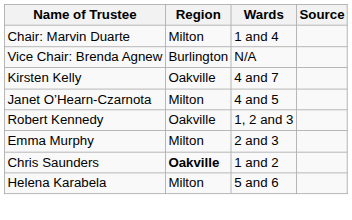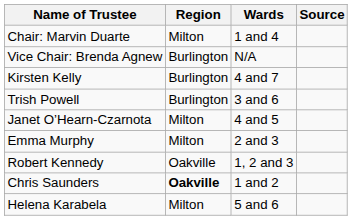 <table class="wikitable">
 <tr>
 <th>Name of Trustee</th>
 <th>Region</th>
 <th>Wards</th>
 <th>Source</th>
 </tr>
 <tr>
 <td>Chair: Marvin Duarte</td>
 <td>Milton</td>
 <td>1 and 4</td>
 <td></td>
 </tr>
 <tr>
 <td>Vice Chair: Brenda Agnew</td>
 <td>Burlington</td>
 <td>N/A</td>
 <td></td>
 </tr>
 <tr>
 <td>Kirsten Kelly</td>
-<td>Oakville</td>
+<td>Burlington</td>
 <td>4 and 7</td>
+<td></td>
+</tr>
+<tr>
+<td>Trish Powell</td>
+<td>Burlington</td>
+<td>3 and 6</td>
 <td></td>
 </tr>
 <tr>
 <td>Janet O’Hearn-Czarnota</td>
 <td>Milton</td>
 <td>4 and 5</td>
 <td></td>
 </tr>
 <tr>
+<td>Emma Murphy</td>
+<td>Milton</td>
+<td>2 and 3</td>
+<td></td>
+</tr>
+<tr>
 <td>Robert Kennedy</td>
 <td>Oakville</td>
 <td>1, 2 and 3</td>
-<td></td>
-</tr>
-<tr>
-<td>Emma Murphy</td>
-<td>Milton</td>
-<td>2 and 3</td>
 <td></td>
 </tr>
 <tr>
 <td>Chris Saunders</td>
 <td><strong>Oakville</strong></td>
 <td>1 and 2</td>
 <td></td>
 </tr>
 <tr>
 <td>Helena Karabela</td>
 <td>Milton</td>
 <td>5 and 6</td>
 <td></td>
 </tr>
 </table>
